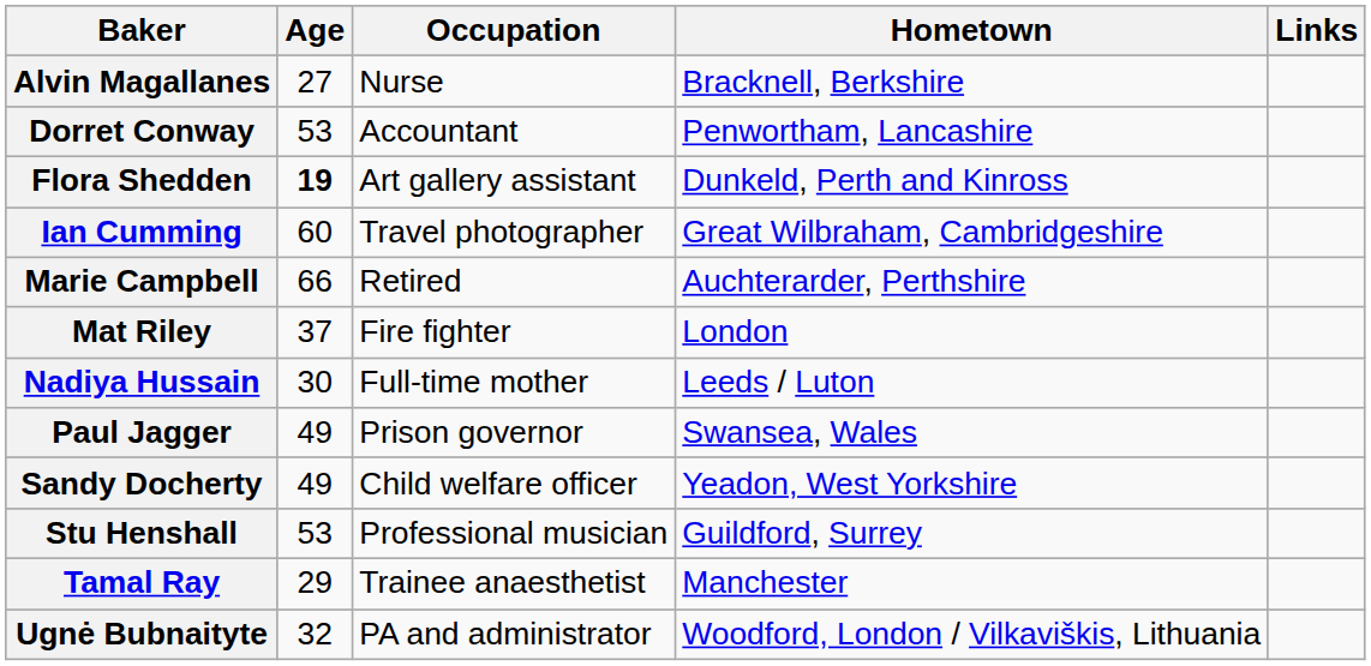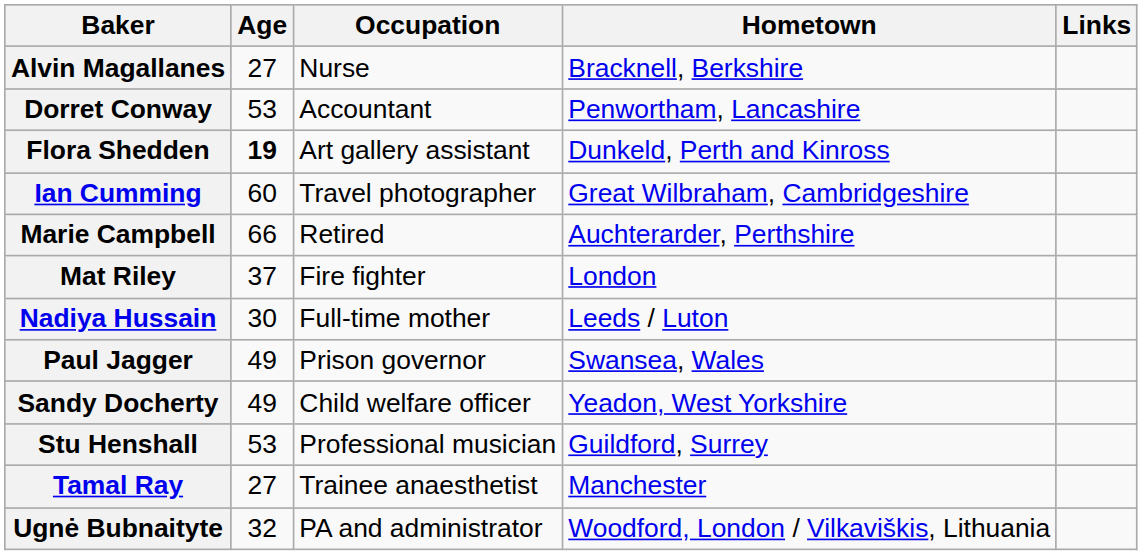 <table class="wikitable sortable">
 <tr>
 <th scope="col">Baker</th>
 <th scope="col">Age</th>
 <th scope="col" class="unsortable">Occupation</th>
 <th scope="col" class="unsortable">Hometown</th>
 <th scope="col" class="unsortable">Links</th>
 </tr>
 <tr>
 <th scope="row">Alvin Magallanes</th>
 <td align="center">27</td>
 <td>Nurse</td>
 <td><a href='#'>Bracknell</a>, <a href='#'>Berkshire</a></td>
 <td></td>
 </tr>
 <tr>
 <th scope="row">Dorret Conway</th>
 <td align="center">53</td>
 <td>Accountant</td>
 <td><a href='#'>Penwortham</a>, <a href='#'>Lancashire</a></td>
 <td></td>
 </tr>
 <tr>
 <th scope="row">Flora Shedden</th>
 <td align="center"><strong>19</strong></td>
 <td>Art gallery assistant</td>
 <td><a href='#'>Dunkeld</a>, <a href='#'>Perth and Kinross</a></td>
 <td></td>
 </tr>
 <tr>
 <th scope="row"><a href='#'>Ian Cumming</a></th>
 <td align="center">60</td>
 <td>Travel photographer</td>
 <td><a href='#'>Great Wilbraham</a>, <a href='#'>Cambridgeshire</a></td>
 <td></td>
 </tr>
 <tr>
 <th scope="row">Marie Campbell</th>
 <td align="center">66</td>
 <td>Retired</td>
 <td><a href='#'>Auchterarder</a>, <a href='#'>Perthshire</a></td>
 <td></td>
 </tr>
 <tr>
 <th scope="row">Mat Riley</th>
 <td align="center">37</td>
 <td>Fire fighter</td>
 <td><a href='#'>London</a></td>
 <td></td>
 </tr>
 <tr>
 <th scope="row"><a href='#'>Nadiya Hussain</a></th>
 <td align="center">30</td>
 <td>Full-time mother</td>
 <td><a href='#'>Leeds</a> / <a href='#'>Luton</a></td>
 <td></td>
 </tr>
 <tr>
 <th scope="row">Paul Jagger</th>
 <td align="center">49</td>
 <td>Prison governor</td>
 <td><a href='#'>Swansea</a>, <a href='#'>Wales</a></td>
 <td></td>
 </tr>
 <tr>
 <th scope="row">Sandy Docherty</th>
 <td align="center">49</td>
 <td>Child welfare officer</td>
 <td><a href='#'>Yeadon, West Yorkshire</a></td>
 <td></td>
 </tr>
 <tr>
 <th scope="row">Stu Henshall</th>
 <td align="center">53</td>
 <td>Professional musician</td>
 <td><a href='#'>Guildford</a>, <a href='#'>Surrey</a></td>
 <td></td>
 </tr>
 <tr>
 <th scope="row"><a href='#'>Tamal Ray</a></th>
-<td align="center">29</td>
+<td align="center">27</td>
 <td>Trainee anaesthetist</td>
 <td><a href='#'>Manchester</a></td>
 <td></td>
 </tr>
 <tr>
 <th scope="row">Ugnė Bubnaityte</th>
 <td align="center">32</td>
 <td>PA and administrator</td>
 <td><a href='#'>Woodford, London</a> / <a href='#'>Vilkaviškis</a>, Lithuania</td>
 <td></td>
 </tr>
 </table>
